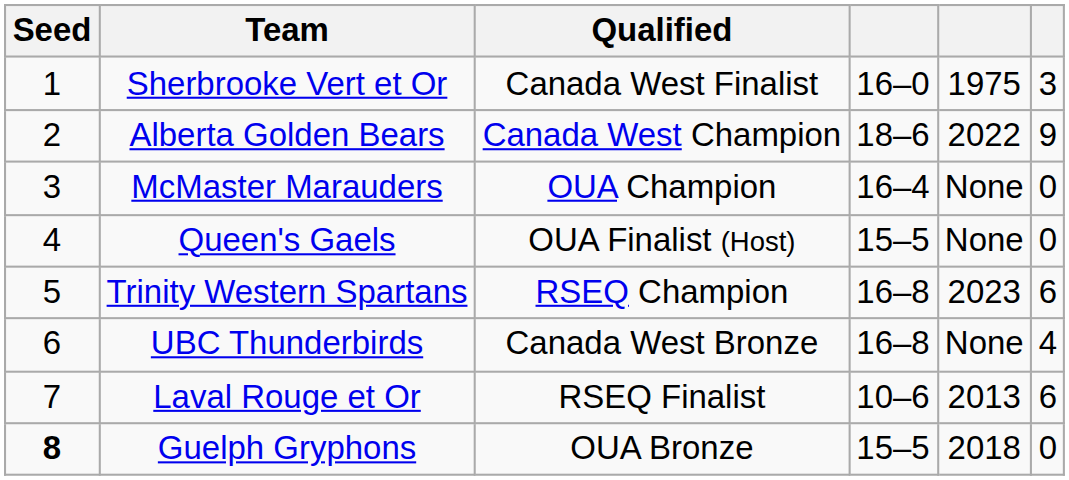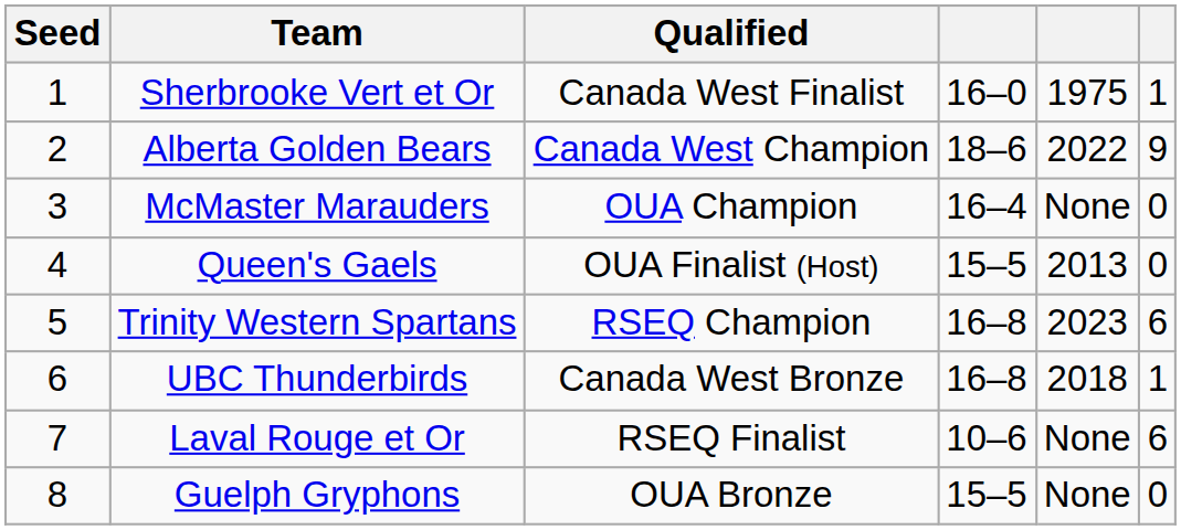 <table class="wikitable sortable" style="text-align: center;">
 <tr>
 <th align="left">Seed</th>
 <th align="left">Team</th>
 <th align="left">Qualified</th>
 <th align="left"></th>
 <th align="left"></th>
 <th align="left"></th>
 </tr>
 <tr align="center">
 <td>1</td>
 <td><a href='#'>Sherbrooke Vert et Or</a></td>
 <td>Canada West Finalist</td>
 <td>16–0</td>
 <td>1975</td>
-<td>3</td>
+<td>1</td>
 </tr>
 <tr align="center">
 <td>2</td>
 <td><a href='#'>Alberta Golden Bears</a></td>
 <td><a href='#'>Canada West</a> Champion</td>
 <td>18–6</td>
 <td>2022</td>
 <td>9</td>
 </tr>
 <tr align="center">
 <td>3</td>
 <td><a href='#'>McMaster Marauders</a></td>
 <td><a href='#'>OUA</a> Champion</td>
 <td>16–4</td>
 <td>None</td>
 <td>0</td>
 </tr>
 <tr align="center">
 <td>4</td>
 <td><a href='#'>Queen's Gaels</a></td>
 <td>OUA Finalist <small>(Host)</small></td>
 <td>15–5</td>
-<td>None</td>
+<td>2013</td>
 <td>0</td>
 </tr>
 <tr align="center">
 <td>5</td>
 <td><a href='#'>Trinity Western Spartans</a></td>
 <td><a href='#'>RSEQ</a> Champion</td>
 <td>16–8</td>
 <td>2023</td>
 <td>6</td>
 </tr>
 <tr align="center">
 <td>6</td>
 <td><a href='#'>UBC Thunderbirds</a></td>
 <td>Canada West Bronze</td>
 <td>16–8</td>
-<td>None</td>
-<td>4</td>
+<td>2018</td>
+<td>1</td>
 </tr>
 <tr align="center">
 <td>7</td>
 <td><a href='#'>Laval Rouge et Or</a></td>
 <td>RSEQ Finalist</td>
 <td>10–6</td>
-<td>2013</td>
+<td>None</td>
 <td>6</td>
 </tr>
 <tr align="center">
-<td><strong>8</strong></td>
+<td>8</td>
 <td><a href='#'>Guelph Gryphons</a></td>
 <td>OUA Bronze</td>
 <td>15–5</td>
-<td>2018</td>
+<td>None</td>
 <td>0</td>
 </tr>
 </table>
